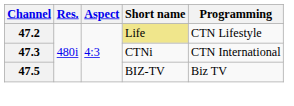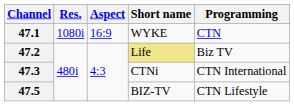 <table class="wikitable">
 <tr>
 <th scope = "col"><a href='#'>Channel</a></th>
 <th scope = "col"><a href='#'>Res.</a></th>
 <th scope = "col"><a href='#'>Aspect</a></th>
 <th scope = "col">Short name</th>
 <th scope = "col">Programming</th>
 </tr>
 <tr>
+<th scope = "row">47.1</th>
+<td><a href='#'>1080i</a></td>
+<td><a href='#'>16:9</a></td>
+<td>WYKE</td>
+<td><a href='#'>CTN</a></td>
+</tr>
+<tr>
 <th scope = "row">47.2</th>
 <td rowspan="3"><a href='#'>480i</a></td>
 <td rowspan="3"><a href='#'>4:3</a></td>
 <td style="background: khaki;">Life</td>
-<td>CTN Lifestyle</td>
+<td>Biz TV</td>
 </tr>
 <tr>
 <th scope = "row">47.3</th>
 <td>CTNi</td>
 <td>CTN International</td>
 </tr>
 <tr>
 <th scope = "row">47.5</th>
 <td>BIZ-TV</td>
-<td>Biz TV</td>
+<td>CTN Lifestyle</td>
 </tr>
 </table>
